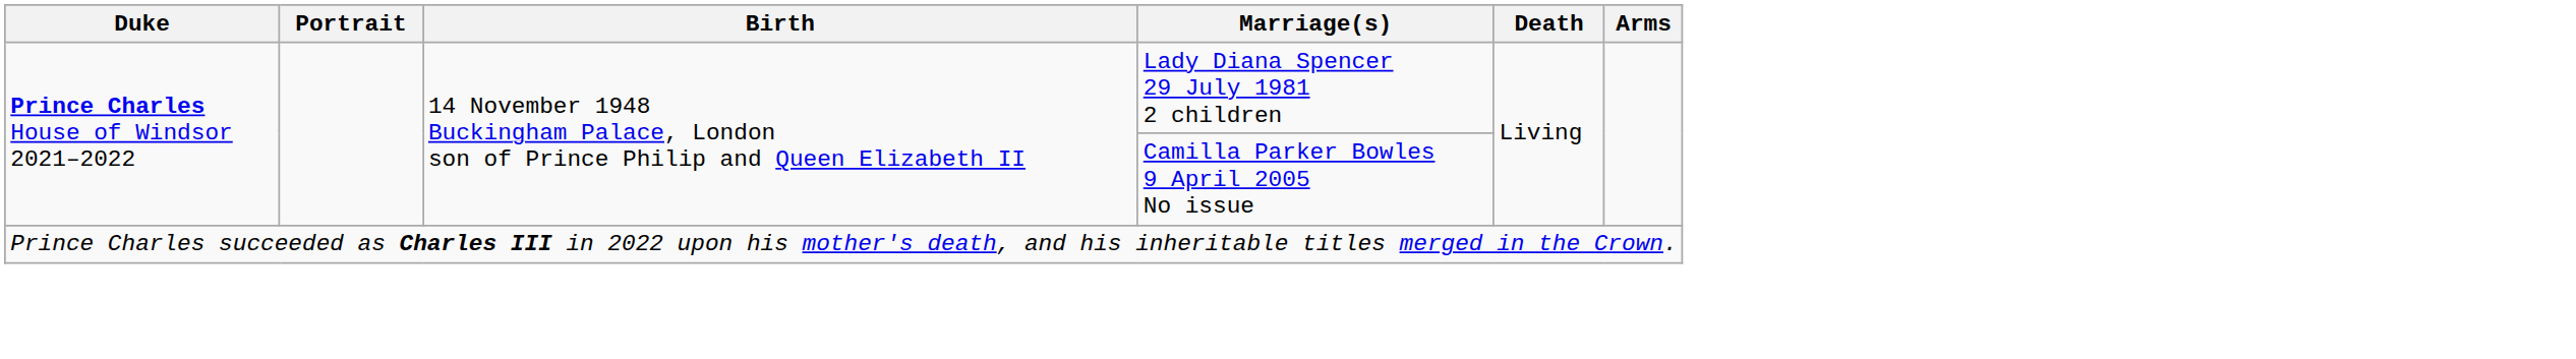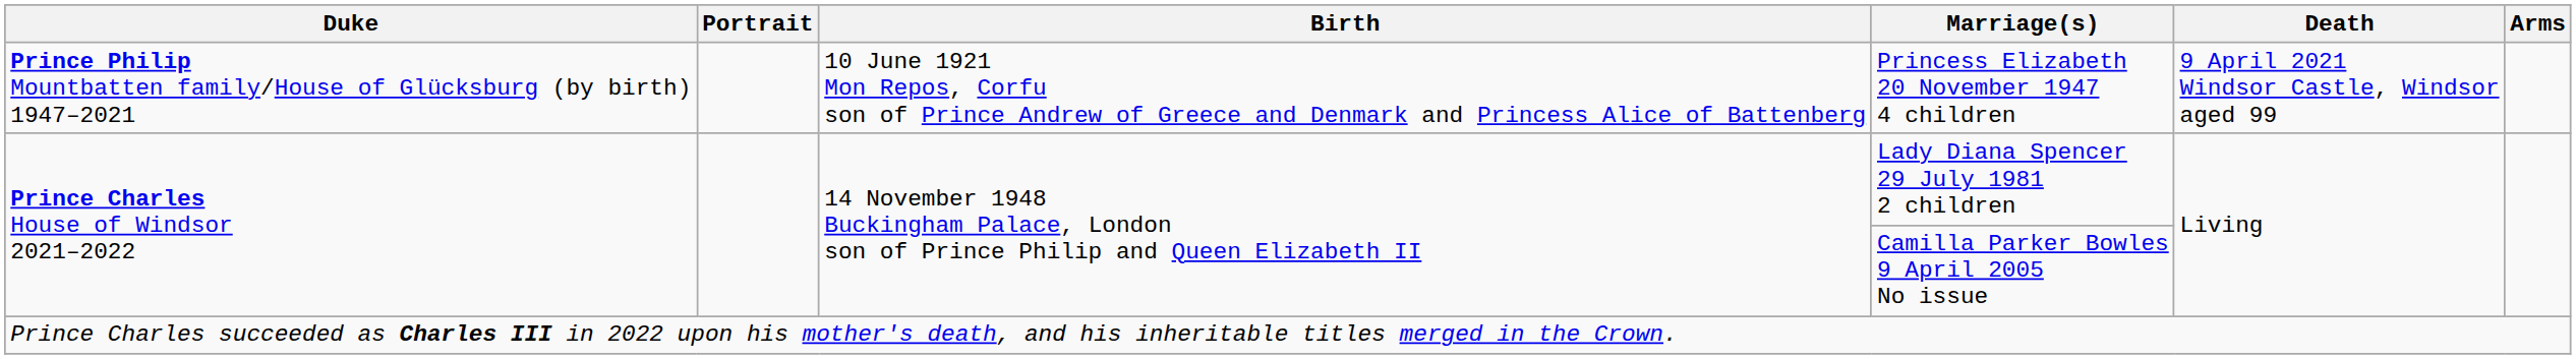 <table class="wikitable">
 <tr>
 <th>Duke</th>
 <th>Portrait</th>
 <th>Birth</th>
 <th>Marriage(s)</th>
 <th>Death</th>
 <th>Arms</th>
+</tr>
+<tr>
+<td><strong><a href='#'>Prince Philip</a></strong><br><a href='#'>Mountbatten family</a>/<a href='#'>House of Glücksburg</a> (by birth)<br>1947–2021<br></td>
+<td></td>
+<td>10 June 1921<br><a href='#'>Mon Repos</a>, <a href='#'>Corfu</a><br>son of <a href='#'>Prince Andrew of Greece and Denmark</a> and <a href='#'>Princess Alice of Battenberg</a></td>
+<td><a href='#'>Princess Elizabeth</a><br><a href='#'>20 November 1947</a><br>4 children</td>
+<td><a href='#'>9 April 2021</a><br><a href='#'>Windsor Castle</a>, <a href='#'>Windsor</a><br>aged 99</td>
+<td></td>
 </tr>
 <tr>
 <td rowspan="2"><strong><a href='#'>Prince Charles</a></strong><br><a href='#'>House of Windsor</a><br>2021–2022<br></td>
 <td rowspan="2"></td>
 <td rowspan="2">14 November 1948<br><a href='#'>Buckingham Palace</a>, London<br>son of Prince Philip and <a href='#'>Queen Elizabeth II</a></td>
 <td><a href='#'>Lady Diana Spencer</a><br><a href='#'>29 July 1981</a><br>2 children<br></td>
 <td rowspan="2">Living</td>
 <td rowspan="2"></td>
 </tr>
 <tr>
 <td><a href='#'>Camilla Parker Bowles</a><br><a href='#'>9 April 2005</a><br>No issue</td>
 </tr>
 <tr>
 <td colspan="6"><em>Prince Charles succeeded as <strong>Charles III</strong> in 2022 upon his <a href='#'>mother's death</a>, and his inheritable titles <a href='#'>merged in the Crown</a>.</em></td>
 </tr>
 </table>
